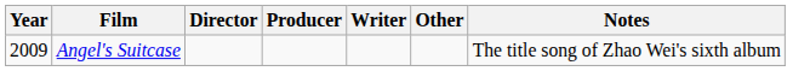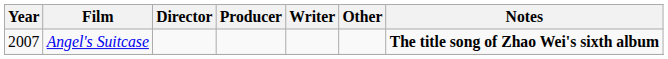 <table class="wikitable sortable" style="text-align:center">
 <tr>
 <th>Year</th>
 <th>Film</th>
 <th>Director</th>
 <th>Producer</th>
 <th>Writer</th>
 <th>Other</th>
 <th>Notes</th>
 </tr>
 <tr>
-<td>2009</td>
+<td>2007</td>
 <td style="text-align:left"><em><a href='#'>Angel's Suitcase</a></em></td>
 <td></td>
 <td></td>
 <td></td>
 <td></td>
-<td>The title song of Zhao Wei's sixth album</td>
+<td><strong>The title song of Zhao Wei's sixth album</strong></td>
 </tr>
 <tr>
 </tr>
 </table>
